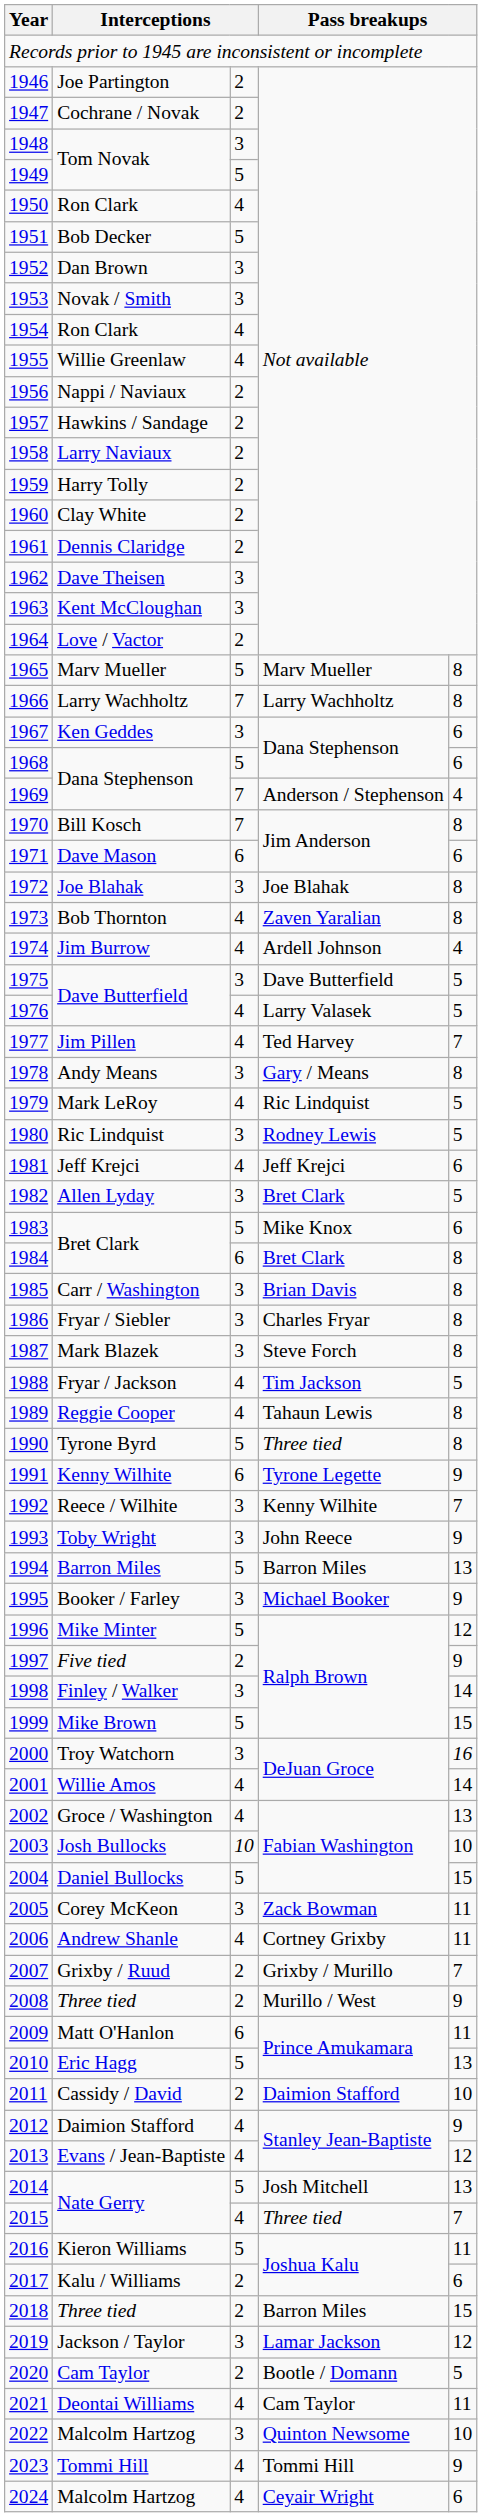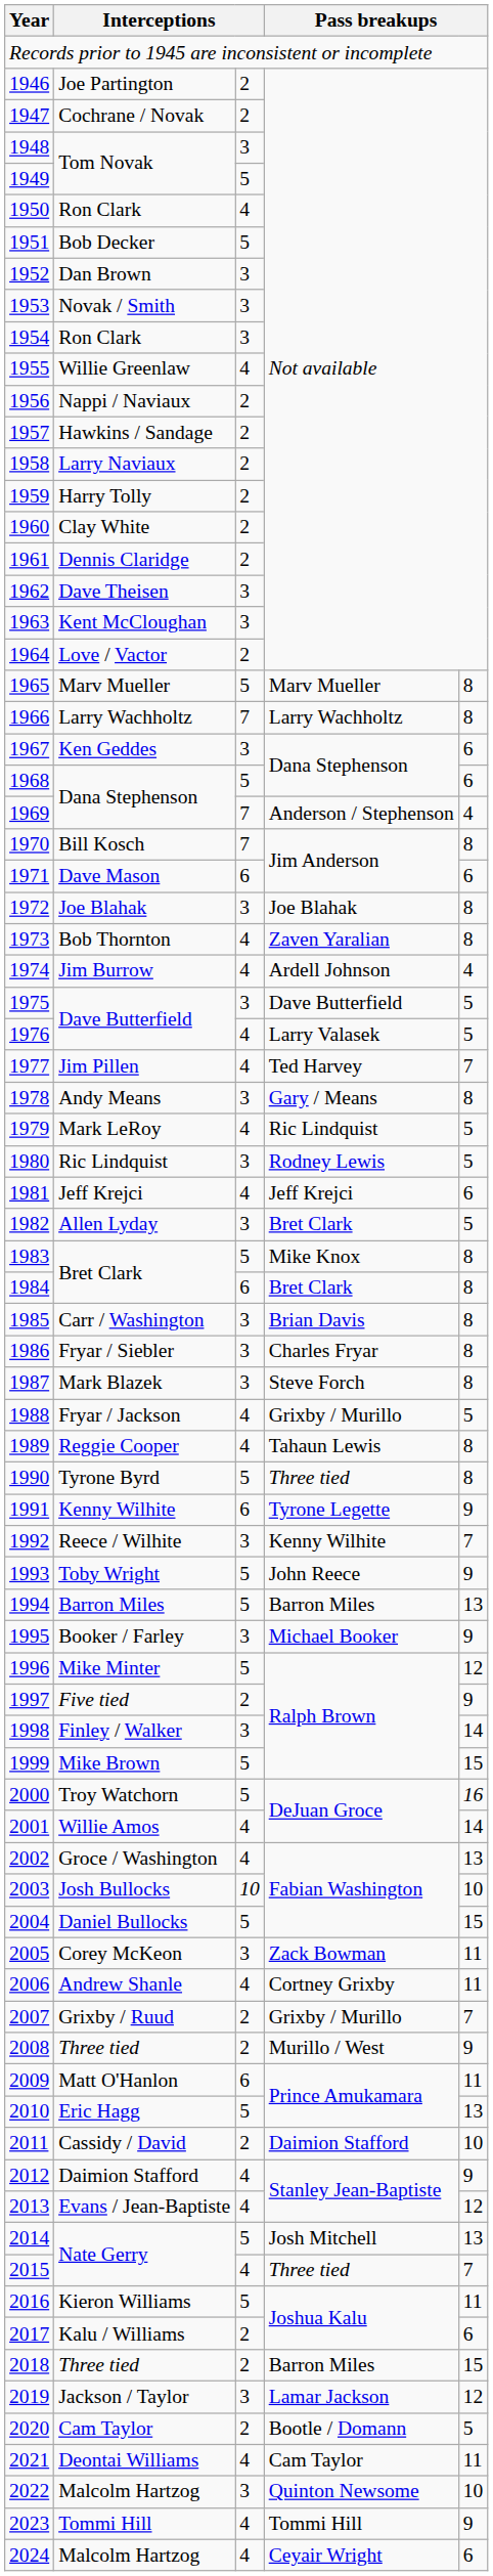 <table class=wikitable>
 <tr>
 <th>Year</th>
 <th colspan=2>Interceptions</th>
 <th colspan=2>Pass breakups</th>
 </tr>
 <tr>
 <td colspan=5><em>Records prior to 1945 are inconsistent or incomplete</em></td>
 </tr>
 <tr>
 <td><a href='#'>1946</a></td>
 <td>Joe Partington</td>
 <td>2</td>
 <td rowspan=19 colspan=2><em>Not available</em></td>
 </tr>
 <tr>
 <td><a href='#'>1947</a></td>
 <td>Cochrane / Novak</td>
 <td>2</td>
 </tr>
 <tr>
 <td><a href='#'>1948</a></td>
 <td rowspan=2>Tom Novak</td>
 <td>3</td>
 </tr>
 <tr>
 <td><a href='#'>1949</a></td>
 <td>5</td>
 </tr>
 <tr>
 <td><a href='#'>1950</a></td>
 <td>Ron Clark</td>
 <td>4</td>
 </tr>
 <tr>
 <td><a href='#'>1951</a></td>
 <td>Bob Decker</td>
 <td>5</td>
 </tr>
 <tr>
 <td><a href='#'>1952</a></td>
 <td>Dan Brown</td>
 <td>3</td>
 </tr>
 <tr>
 <td><a href='#'>1953</a></td>
 <td>Novak / <a href='#'>Smith</a></td>
 <td>3</td>
 </tr>
 <tr>
 <td><a href='#'>1954</a></td>
 <td>Ron Clark</td>
-<td>4</td>
+<td>3</td>
 </tr>
 <tr>
 <td><a href='#'>1955</a></td>
 <td>Willie Greenlaw</td>
 <td>4</td>
 </tr>
 <tr>
 <td><a href='#'>1956</a></td>
 <td>Nappi / Naviaux</td>
 <td>2</td>
 </tr>
 <tr>
 <td><a href='#'>1957</a></td>
 <td>Hawkins / Sandage</td>
 <td>2</td>
 </tr>
 <tr>
 <td><a href='#'>1958</a></td>
 <td><a href='#'>Larry Naviaux</a></td>
 <td>2</td>
 </tr>
 <tr>
 <td><a href='#'>1959</a></td>
 <td>Harry Tolly</td>
 <td>2</td>
 </tr>
 <tr>
 <td><a href='#'>1960</a></td>
 <td>Clay White</td>
 <td>2</td>
 </tr>
 <tr>
 <td><a href='#'>1961</a></td>
 <td><a href='#'>Dennis Claridge</a></td>
 <td>2</td>
 </tr>
 <tr>
 <td><a href='#'>1962</a></td>
 <td><a href='#'>Dave Theisen</a></td>
 <td>3</td>
 </tr>
 <tr>
 <td><a href='#'>1963</a></td>
 <td><a href='#'>Kent McCloughan</a></td>
 <td>3</td>
 </tr>
 <tr>
 <td><a href='#'>1964</a></td>
 <td><a href='#'>Love</a> / <a href='#'>Vactor</a></td>
 <td>2</td>
 </tr>
 <tr>
 <td><a href='#'>1965</a></td>
 <td>Marv Mueller</td>
 <td>5</td>
 <td>Marv Mueller</td>
 <td>8</td>
 </tr>
 <tr>
 <td><a href='#'>1966</a></td>
 <td>Larry Wachholtz</td>
 <td>7</td>
 <td>Larry Wachholtz</td>
 <td>8</td>
 </tr>
 <tr>
 <td><a href='#'>1967</a></td>
 <td><a href='#'>Ken Geddes</a></td>
 <td>3</td>
 <td rowspan=2>Dana Stephenson</td>
 <td>6</td>
 </tr>
 <tr>
 <td><a href='#'>1968</a></td>
 <td rowspan=2>Dana Stephenson</td>
 <td>5</td>
 <td>6</td>
 </tr>
 <tr>
 <td><a href='#'>1969</a></td>
 <td>7</td>
 <td>Anderson / Stephenson</td>
 <td>4</td>
 </tr>
 <tr>
 <td><a href='#'>1970</a></td>
 <td>Bill Kosch</td>
 <td>7</td>
 <td rowspan=2>Jim Anderson</td>
 <td>8</td>
 </tr>
 <tr>
 <td><a href='#'>1971</a></td>
 <td><a href='#'>Dave Mason</a></td>
 <td>6</td>
 <td>6</td>
 </tr>
 <tr>
 <td><a href='#'>1972</a></td>
 <td><a href='#'>Joe Blahak</a></td>
 <td>3</td>
 <td>Joe Blahak</td>
 <td>8</td>
 </tr>
 <tr>
 <td><a href='#'>1973</a></td>
 <td>Bob Thornton</td>
 <td>4</td>
 <td><a href='#'>Zaven Yaralian</a></td>
 <td>8</td>
 </tr>
 <tr>
 <td><a href='#'>1974</a></td>
 <td><a href='#'>Jim Burrow</a></td>
 <td>4</td>
 <td>Ardell Johnson</td>
 <td>4</td>
 </tr>
 <tr>
 <td><a href='#'>1975</a></td>
 <td rowspan=2><a href='#'>Dave Butterfield</a></td>
 <td>3</td>
 <td>Dave Butterfield</td>
 <td>5</td>
 </tr>
 <tr>
 <td><a href='#'>1976</a></td>
 <td>4</td>
 <td>Larry Valasek</td>
 <td>5</td>
 </tr>
 <tr>
 <td><a href='#'>1977</a></td>
 <td><a href='#'>Jim Pillen</a></td>
 <td>4</td>
 <td>Ted Harvey</td>
 <td>7</td>
 </tr>
 <tr>
 <td><a href='#'>1978</a></td>
 <td>Andy Means</td>
 <td>3</td>
 <td><a href='#'>Gary</a> / Means</td>
 <td>8</td>
 </tr>
 <tr>
 <td><a href='#'>1979</a></td>
 <td>Mark LeRoy</td>
 <td>4</td>
 <td>Ric Lindquist</td>
 <td>5</td>
 </tr>
 <tr>
 <td><a href='#'>1980</a></td>
 <td>Ric Lindquist</td>
 <td>3</td>
 <td><a href='#'>Rodney Lewis</a></td>
 <td>5</td>
 </tr>
 <tr>
 <td><a href='#'>1981</a></td>
 <td>Jeff Krejci</td>
 <td>4</td>
 <td>Jeff Krejci</td>
 <td>6</td>
 </tr>
 <tr>
 <td><a href='#'>1982</a></td>
 <td><a href='#'>Allen Lyday</a></td>
 <td>3</td>
 <td><a href='#'>Bret Clark</a></td>
 <td>5</td>
 </tr>
 <tr>
 <td><a href='#'>1983</a></td>
 <td rowspan=2>Bret Clark</td>
 <td>5</td>
 <td>Mike Knox</td>
-<td>6</td>
+<td>8</td>
 </tr>
 <tr>
 <td><a href='#'>1984</a></td>
 <td>6</td>
 <td><a href='#'>Bret Clark</a></td>
 <td>8</td>
 </tr>
 <tr>
 <td><a href='#'>1985</a></td>
 <td>Carr / <a href='#'>Washington</a></td>
 <td>3</td>
 <td><a href='#'>Brian Davis</a></td>
 <td>8</td>
 </tr>
 <tr>
 <td><a href='#'>1986</a></td>
 <td>Fryar / Siebler</td>
 <td>3</td>
 <td>Charles Fryar</td>
 <td>8</td>
 </tr>
 <tr>
 <td><a href='#'>1987</a></td>
 <td>Mark Blazek</td>
 <td>3</td>
 <td>Steve Forch</td>
 <td>8</td>
 </tr>
 <tr>
 <td><a href='#'>1988</a></td>
 <td>Fryar / Jackson</td>
 <td>4</td>
-<td><a href='#'>Tim Jackson</a></td>
+<td>Grixby / Murillo</td>
 <td>5</td>
 </tr>
 <tr>
 <td><a href='#'>1989</a></td>
 <td><a href='#'>Reggie Cooper</a></td>
 <td>4</td>
 <td>Tahaun Lewis</td>
 <td>8</td>
 </tr>
 <tr>
 <td><a href='#'>1990</a></td>
 <td>Tyrone Byrd</td>
 <td>5</td>
 <td><em>Three tied</em></td>
 <td>8</td>
 </tr>
 <tr>
 <td><a href='#'>1991</a></td>
 <td><a href='#'>Kenny Wilhite</a></td>
 <td>6</td>
 <td><a href='#'>Tyrone Legette</a></td>
 <td>9</td>
 </tr>
 <tr>
 <td><a href='#'>1992</a></td>
 <td>Reece / Wilhite</td>
 <td>3</td>
 <td>Kenny Wilhite</td>
 <td>7</td>
 </tr>
 <tr>
 <td><a href='#'>1993</a></td>
 <td><a href='#'>Toby Wright</a></td>
-<td>3</td>
+<td>5</td>
 <td>John Reece</td>
 <td>9</td>
 </tr>
 <tr>
 <td><a href='#'>1994</a></td>
 <td><a href='#'>Barron Miles</a></td>
 <td>5</td>
 <td>Barron Miles</td>
 <td>13</td>
 </tr>
 <tr>
 <td><a href='#'>1995</a></td>
 <td>Booker / Farley</td>
 <td>3</td>
 <td><a href='#'>Michael Booker</a></td>
 <td>9</td>
 </tr>
 <tr>
 <td><a href='#'>1996</a></td>
 <td><a href='#'>Mike Minter</a></td>
 <td>5</td>
 <td rowspan=4><a href='#'>Ralph Brown</a></td>
 <td>12</td>
 </tr>
 <tr>
 <td><a href='#'>1997</a></td>
 <td><em>Five tied</em></td>
 <td>2</td>
 <td>9</td>
 </tr>
 <tr>
 <td><a href='#'>1998</a></td>
 <td><a href='#'>Finley</a> / <a href='#'>Walker</a></td>
 <td>3</td>
 <td>14</td>
 </tr>
 <tr>
 <td><a href='#'>1999</a></td>
 <td><a href='#'>Mike Brown</a></td>
 <td>5</td>
 <td>15</td>
 </tr>
 <tr>
 <td><a href='#'>2000</a></td>
 <td>Troy Watchorn</td>
-<td>3</td>
+<td>5</td>
 <td rowspan=2><a href='#'>DeJuan Groce</a></td>
 <td><em>16</em></td>
 </tr>
 <tr>
 <td><a href='#'>2001</a></td>
 <td><a href='#'>Willie Amos</a></td>
 <td>4</td>
 <td>14</td>
 </tr>
 <tr>
 <td><a href='#'>2002</a></td>
 <td>Groce / Washington</td>
 <td>4</td>
 <td rowspan=3><a href='#'>Fabian Washington</a></td>
 <td>13</td>
 </tr>
 <tr>
 <td><a href='#'>2003</a></td>
 <td><a href='#'>Josh Bullocks</a></td>
 <td><em>10</em></td>
 <td>10</td>
 </tr>
 <tr>
 <td><a href='#'>2004</a></td>
 <td><a href='#'>Daniel Bullocks</a></td>
 <td>5</td>
 <td>15</td>
 </tr>
 <tr>
 <td><a href='#'>2005</a></td>
 <td>Corey McKeon</td>
 <td>3</td>
 <td><a href='#'>Zack Bowman</a></td>
 <td>11</td>
 </tr>
 <tr>
 <td><a href='#'>2006</a></td>
 <td><a href='#'>Andrew Shanle</a></td>
 <td>4</td>
 <td>Cortney Grixby</td>
 <td>11</td>
 </tr>
 <tr>
 <td><a href='#'>2007</a></td>
 <td>Grixby / <a href='#'>Ruud</a></td>
 <td>2</td>
 <td>Grixby / Murillo</td>
 <td>7</td>
 </tr>
 <tr>
 <td><a href='#'>2008</a></td>
 <td><em>Three tied</em></td>
 <td>2</td>
 <td>Murillo / West</td>
 <td>9</td>
 </tr>
 <tr>
 <td><a href='#'>2009</a></td>
 <td>Matt O'Hanlon</td>
 <td>6</td>
 <td rowspan=2><a href='#'>Prince Amukamara</a></td>
 <td>11</td>
 </tr>
 <tr>
 <td><a href='#'>2010</a></td>
 <td><a href='#'>Eric Hagg</a></td>
 <td>5</td>
 <td>13</td>
 </tr>
 <tr>
 <td><a href='#'>2011</a></td>
 <td>Cassidy / <a href='#'>David</a></td>
 <td>2</td>
 <td><a href='#'>Daimion Stafford</a></td>
 <td>10</td>
 </tr>
 <tr>
 <td><a href='#'>2012</a></td>
 <td>Daimion Stafford</td>
 <td>4</td>
 <td rowspan=2><a href='#'>Stanley Jean-Baptiste</a></td>
 <td>9</td>
 </tr>
 <tr>
 <td><a href='#'>2013</a></td>
 <td><a href='#'>Evans</a> / Jean-Baptiste</td>
 <td>4</td>
 <td>12</td>
 </tr>
 <tr>
 <td><a href='#'>2014</a></td>
 <td rowspan=2><a href='#'>Nate Gerry</a></td>
 <td>5</td>
 <td>Josh Mitchell</td>
 <td>13</td>
 </tr>
 <tr>
 <td><a href='#'>2015</a></td>
 <td>4</td>
 <td><em>Three tied</em></td>
 <td>7</td>
 </tr>
 <tr>
 <td><a href='#'>2016</a></td>
 <td>Kieron Williams</td>
 <td>5</td>
 <td rowspan=2><a href='#'>Joshua Kalu</a></td>
 <td>11</td>
 </tr>
 <tr>
 <td><a href='#'>2017</a></td>
 <td>Kalu / Williams</td>
 <td>2</td>
 <td>6</td>
 </tr>
 <tr>
 <td><a href='#'>2018</a></td>
 <td><em>Three tied</em></td>
 <td>2</td>
 <td>Barron Miles</td>
 <td>15</td>
 </tr>
 <tr>
 <td><a href='#'>2019</a></td>
 <td>Jackson / Taylor</td>
 <td>3</td>
 <td><a href='#'>Lamar Jackson</a></td>
 <td>12</td>
 </tr>
 <tr>
 <td><a href='#'>2020</a></td>
 <td><a href='#'>Cam Taylor</a></td>
 <td>2</td>
 <td>Bootle / <a href='#'>Domann</a></td>
 <td>5</td>
 </tr>
 <tr>
 <td><a href='#'>2021</a></td>
 <td><a href='#'>Deontai Williams</a></td>
 <td>4</td>
 <td>Cam Taylor</td>
 <td>11</td>
 </tr>
 <tr>
 <td><a href='#'>2022</a></td>
 <td>Malcolm Hartzog</td>
 <td>3</td>
 <td><a href='#'>Quinton Newsome</a></td>
 <td>10</td>
 </tr>
 <tr>
 <td><a href='#'>2023</a></td>
 <td><a href='#'>Tommi Hill</a></td>
 <td>4</td>
 <td>Tommi Hill</td>
 <td>9</td>
 </tr>
 <tr>
 <td><a href='#'>2024</a></td>
 <td>Malcolm Hartzog</td>
 <td>4</td>
 <td><a href='#'>Ceyair Wright</a></td>
 <td>6</td>
 </tr>
 </table>
